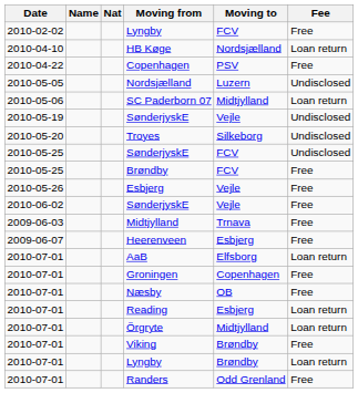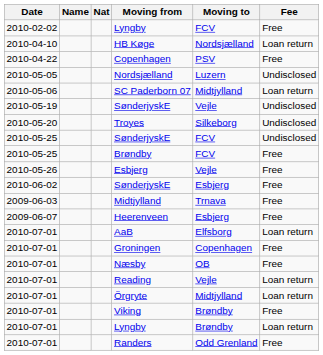 <table class="wikitable sortable">
 <tr>
 <th>Date</th>
 <th>Name</th>
 <th>Nat</th>
 <th>Moving from</th>
 <th>Moving to</th>
 <th>Fee</th>
 </tr>
 <tr>
 <td>2010-02-02</td>
 <td></td>
 <td></td>
 <td><a href='#'>Lyngby</a></td>
 <td><a href='#'>FCV</a></td>
 <td>Free</td>
 </tr>
 <tr>
 <td>2010-04-10</td>
 <td></td>
 <td></td>
 <td><a href='#'>HB Køge</a></td>
 <td><a href='#'>Nordsjælland</a></td>
 <td>Loan return</td>
 </tr>
 <tr>
 <td>2010-04-22</td>
 <td></td>
 <td></td>
 <td><a href='#'>Copenhagen</a></td>
 <td> <a href='#'>PSV</a></td>
 <td>Free</td>
 </tr>
 <tr>
 <td>2010-05-05</td>
 <td></td>
 <td></td>
 <td><a href='#'>Nordsjælland</a></td>
 <td> <a href='#'>Luzern</a></td>
 <td>Undisclosed</td>
 </tr>
 <tr>
 <td>2010-05-06</td>
 <td></td>
 <td></td>
 <td> <a href='#'>SC Paderborn 07</a></td>
 <td><a href='#'>Midtjylland</a></td>
 <td>Loan return</td>
 </tr>
 <tr>
 <td>2010-05-19</td>
 <td></td>
 <td></td>
 <td><a href='#'>SønderjyskE</a></td>
 <td><a href='#'>Vejle</a></td>
 <td>Undisclosed</td>
 </tr>
 <tr>
 <td>2010-05-20</td>
 <td></td>
 <td></td>
 <td> <a href='#'>Troyes</a></td>
 <td><a href='#'>Silkeborg</a></td>
 <td>Undisclosed</td>
 </tr>
 <tr>
 <td>2010-05-25</td>
 <td></td>
 <td></td>
 <td><a href='#'>SønderjyskE</a></td>
 <td><a href='#'>FCV</a></td>
 <td>Undisclosed</td>
 </tr>
 <tr>
 <td>2010-05-25</td>
 <td></td>
 <td></td>
 <td><a href='#'>Brøndby</a></td>
 <td><a href='#'>FCV</a></td>
 <td>Free</td>
 </tr>
 <tr>
 <td>2010-05-26</td>
 <td></td>
 <td></td>
 <td><a href='#'>Esbjerg</a></td>
 <td><a href='#'>Vejle</a></td>
 <td>Free</td>
 </tr>
 <tr>
 <td>2010-06-02</td>
 <td></td>
 <td></td>
 <td><a href='#'>SønderjyskE</a></td>
-<td><a href='#'>Vejle</a></td>
+<td><a href='#'>Esbjerg</a></td>
 <td>Free</td>
 </tr>
 <tr>
 <td>2009-06-03</td>
 <td></td>
 <td></td>
 <td><a href='#'>Midtjylland</a></td>
 <td> <a href='#'>Trnava</a></td>
 <td>Free</td>
 </tr>
 <tr>
 <td>2009-06-07</td>
 <td></td>
 <td></td>
 <td> <a href='#'>Heerenveen</a></td>
 <td><a href='#'>Esbjerg</a></td>
 <td>Free</td>
 </tr>
 <tr>
 <td>2010-07-01</td>
 <td></td>
 <td></td>
 <td><a href='#'>AaB</a></td>
 <td> <a href='#'>Elfsborg</a></td>
 <td>Loan return</td>
 </tr>
 <tr>
 <td>2010-07-01</td>
 <td></td>
 <td></td>
 <td> <a href='#'>Groningen</a></td>
 <td><a href='#'>Copenhagen</a></td>
 <td>Free</td>
 </tr>
 <tr>
 <td>2010-07-01</td>
 <td></td>
 <td></td>
 <td><a href='#'>Næsby</a></td>
 <td><a href='#'>OB</a></td>
 <td>Free</td>
 </tr>
 <tr>
 <td>2010-07-01</td>
 <td></td>
 <td></td>
 <td> <a href='#'>Reading</a></td>
-<td><a href='#'>Esbjerg</a></td>
+<td><a href='#'>Vejle</a></td>
 <td>Loan return</td>
 </tr>
 <tr>
 <td>2010-07-01</td>
 <td></td>
 <td></td>
 <td> <a href='#'>Örgryte</a></td>
 <td><a href='#'>Midtjylland</a></td>
 <td>Loan return</td>
 </tr>
 <tr>
 <td>2010-07-01</td>
 <td></td>
 <td></td>
 <td> <a href='#'>Viking</a></td>
 <td><a href='#'>Brøndby</a></td>
 <td>Free</td>
 </tr>
 <tr>
 <td>2010-07-01</td>
 <td></td>
 <td></td>
 <td><a href='#'>Lyngby</a></td>
 <td><a href='#'>Brøndby</a></td>
 <td>Loan return</td>
 </tr>
 <tr>
 <td>2010-07-01</td>
 <td></td>
 <td></td>
 <td><a href='#'>Randers</a></td>
 <td> <a href='#'>Odd Grenland</a></td>
 <td>Free</td>
 </tr>
 </table>
